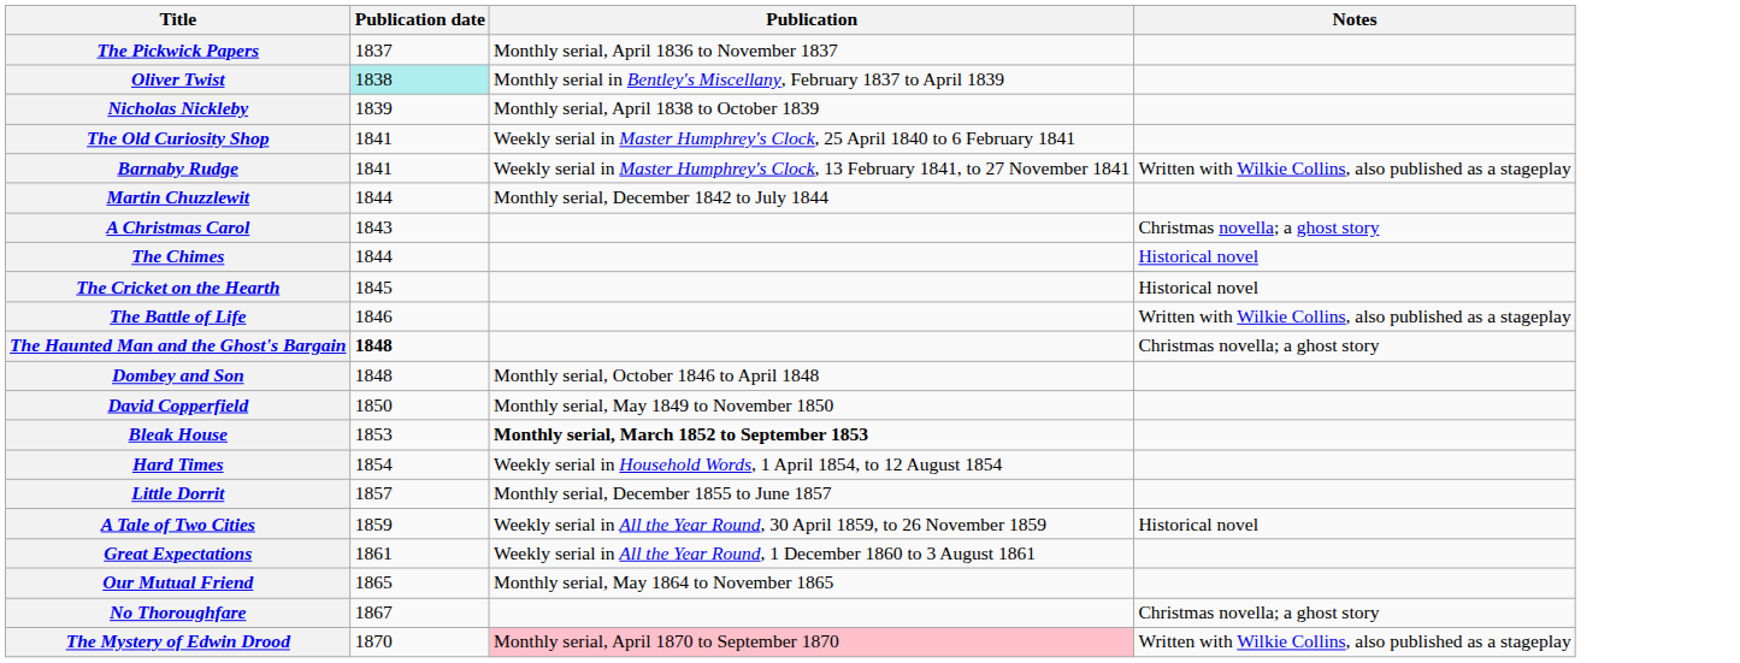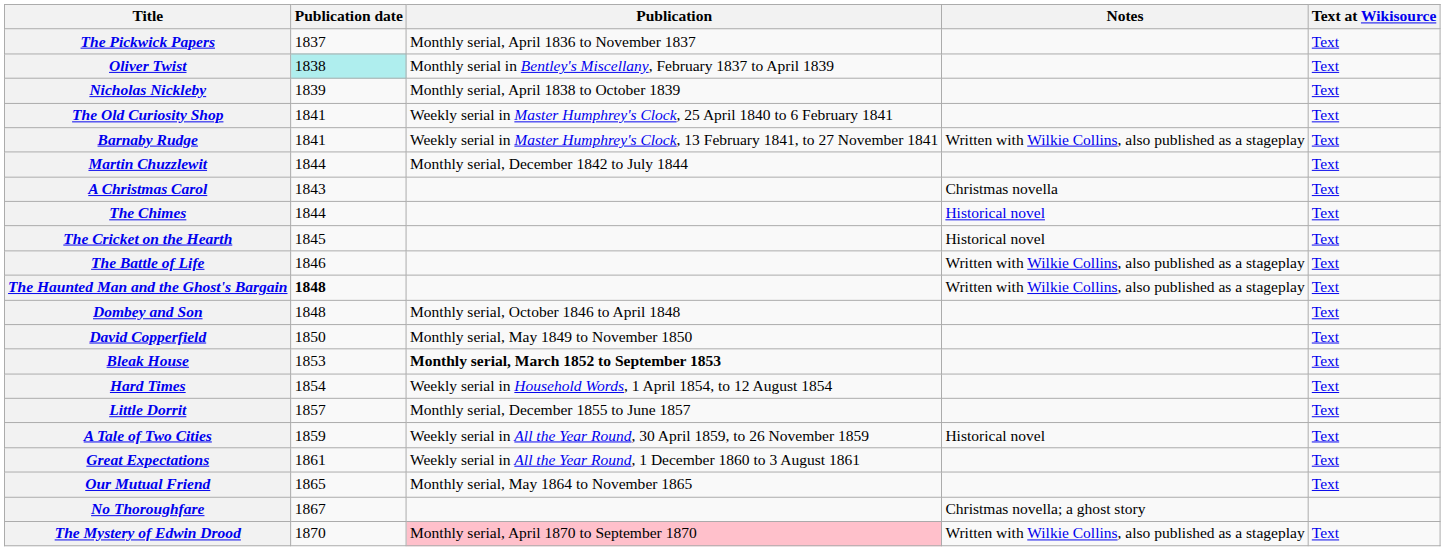 <table class="wikitable plainrowheaders sortable" style="margin-right: 0;">
 <tr>
 <th scope="col">Title</th>
 <th scope="col">Publication date</th>
 <th scope="col">Publication</th>
 <th scope="col">Notes</th>
+<th scope="col">Text at <a href='#'>Wikisource</a></th>
 </tr>
 <tr>
 <th scope="row"><em><a href='#'>The Pickwick Papers</a></em></th>
 <td>1837</td>
 <td>Monthly serial, April 1836 to November 1837</td>
 <td></td>
+<td><a href='#'>Text</a></td>
 </tr>
 <tr>
 <th scope="row"><em><a href='#'>Oliver Twist</a></em></th>
 <td style="background: paleturquoise;">1838</td>
 <td>Monthly serial in <em><a href='#'>Bentley's Miscellany</a></em>, February 1837 to April 1839</td>
 <td></td>
+<td><a href='#'>Text</a></td>
 </tr>
 <tr>
 <th scope="row"><em><a href='#'>Nicholas Nickleby</a></em></th>
 <td>1839</td>
 <td>Monthly serial, April 1838 to October 1839</td>
 <td></td>
+<td><a href='#'>Text</a></td>
 </tr>
 <tr>
 <th scope="row"><em><a href='#'>The Old Curiosity Shop</a></em></th>
 <td>1841</td>
 <td>Weekly serial in <em><a href='#'>Master Humphrey's Clock</a></em>, 25 April 1840 to 6 February 1841</td>
 <td></td>
+<td><a href='#'>Text</a></td>
 </tr>
 <tr>
 <th scope="row"><em><a href='#'>Barnaby Rudge</a></em></th>
 <td>1841</td>
 <td>Weekly serial in <em><a href='#'>Master Humphrey's Clock</a></em>, 13 February 1841, to 27 November 1841</td>
 <td>Written with <a href='#'>Wilkie Collins</a>, also published as a stageplay</td>
+<td><a href='#'>Text</a></td>
 </tr>
 <tr>
 <th scope="row"><em><a href='#'>Martin Chuzzlewit</a></em></th>
 <td>1844</td>
 <td>Monthly serial, December 1842 to July 1844</td>
 <td></td>
+<td><a href='#'>Text</a></td>
 </tr>
 <tr>
 <th scope="row"><em><a href='#'>A Christmas Carol</a></em></th>
 <td>1843</td>
 <td></td>
-<td>Christmas <a href='#'>novella</a>; a <a href='#'>ghost story</a></td>
+<td>Christmas novella</td>
+<td><a href='#'>Text</a></td>
 </tr>
 <tr>
 <th scope="row"><em><a href='#'>The Chimes</a></em></th>
 <td>1844</td>
 <td></td>
 <td><a href='#'>Historical novel</a></td>
+<td><a href='#'>Text</a></td>
 </tr>
 <tr>
 <th scope="row"><em><a href='#'>The Cricket on the Hearth</a></em></th>
 <td>1845</td>
 <td></td>
 <td>Historical novel</td>
+<td><a href='#'>Text</a></td>
 </tr>
 <tr>
 <th scope="row"><em><a href='#'>The Battle of Life</a></em></th>
 <td>1846</td>
 <td></td>
 <td>Written with <a href='#'>Wilkie Collins</a>, also published as a stageplay</td>
+<td><a href='#'>Text</a></td>
 </tr>
 <tr>
 <th scope="row"><em><a href='#'>The Haunted Man and the Ghost's Bargain</a></em></th>
 <td><strong>1848</strong></td>
 <td></td>
-<td>Christmas novella; a ghost story</td>
+<td>Written with <a href='#'>Wilkie Collins</a>, also published as a stageplay</td>
+<td><a href='#'>Text</a></td>
 </tr>
 <tr>
 <th scope="row"><em><a href='#'>Dombey and Son</a></em></th>
 <td>1848</td>
 <td>Monthly serial, October 1846 to April 1848</td>
 <td></td>
+<td><a href='#'>Text</a></td>
 </tr>
 <tr>
 <th scope="row"><em><a href='#'>David Copperfield</a></em></th>
 <td>1850</td>
 <td>Monthly serial, May 1849 to November 1850</td>
 <td></td>
+<td><a href='#'>Text</a></td>
 </tr>
 <tr>
 <th scope="row"><em><a href='#'>Bleak House</a></em></th>
 <td>1853</td>
 <td><strong>Monthly serial, March 1852 to September 1853</strong></td>
 <td></td>
+<td><a href='#'>Text</a></td>
 </tr>
 <tr>
 <th scope="row"><em><a href='#'>Hard Times</a></em></th>
 <td>1854</td>
 <td>Weekly serial in <em><a href='#'>Household Words</a></em>, 1 April 1854, to 12 August 1854</td>
 <td></td>
+<td><a href='#'>Text</a></td>
 </tr>
 <tr>
 <th scope="row"><em><a href='#'>Little Dorrit</a></em></th>
 <td>1857</td>
 <td>Monthly serial, December 1855 to June 1857</td>
 <td></td>
+<td><a href='#'>Text</a></td>
 </tr>
 <tr>
 <th scope="row"><em><a href='#'>A Tale of Two Cities</a></em></th>
 <td>1859</td>
 <td>Weekly serial in <em><a href='#'>All the Year Round</a></em>, 30 April 1859, to 26 November 1859</td>
 <td>Historical novel</td>
+<td><a href='#'>Text</a></td>
 </tr>
 <tr>
 <th scope="row"><em><a href='#'>Great Expectations</a></em></th>
 <td>1861</td>
 <td>Weekly serial in <em><a href='#'>All the Year Round</a></em>, 1 December 1860 to 3 August 1861</td>
 <td></td>
+<td><a href='#'>Text</a></td>
 </tr>
 <tr>
 <th scope="row"><em><a href='#'>Our Mutual Friend</a></em></th>
 <td>1865</td>
 <td>Monthly serial, May 1864 to November 1865</td>
 <td></td>
+<td><a href='#'>Text</a></td>
 </tr>
 <tr>
 <th scope="row"><em><a href='#'>No Thoroughfare</a></em></th>
 <td>1867</td>
 <td></td>
 <td>Christmas novella; a ghost story</td>
+<td></td>
 </tr>
 <tr>
 <th scope="row"><em><a href='#'>The Mystery of Edwin Drood</a></em></th>
 <td>1870</td>
 <td style="background: pink;">Monthly serial, April 1870 to September 1870</td>
 <td>Written with <a href='#'>Wilkie Collins</a>, also published as a stageplay</td>
+<td><a href='#'>Text</a></td>
 </tr>
 </table>
